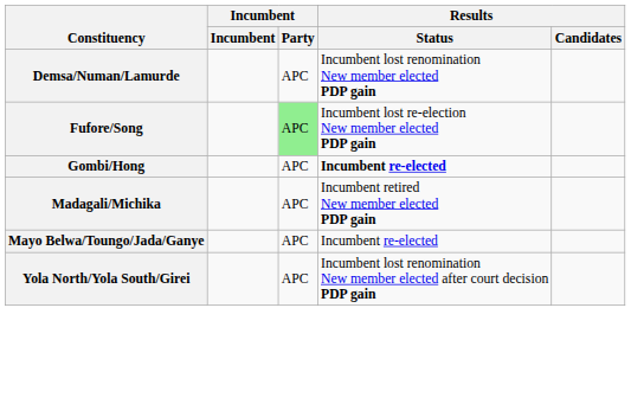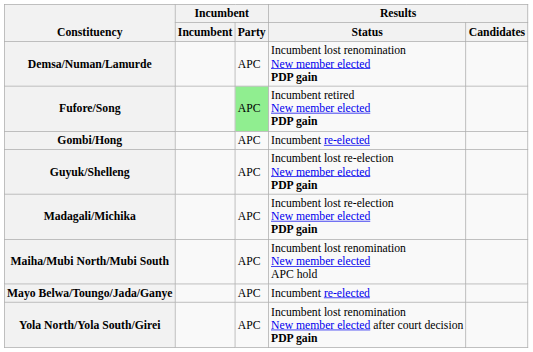 <table class="wikitable sortable">
 <tr valign=bottom>
 <th rowspan=2>Constituency</th>
 <th colspan=2>Incumbent</th>
 <th colspan=2>Results</th>
 </tr>
 <tr valign=bottom>
 <th>Incumbent</th>
 <th>Party</th>
 <th>Status</th>
 <th>Candidates</th>
 </tr>
 <tr>
 <th>Demsa/Numan/Lamurde</th>
 <td></td>
 <td>APC</td>
 <td>Incumbent lost renomination<br><a href='#'>New member elected</a><br><strong>PDP gain</strong></td>
 <td nowrap></td>
 </tr>
 <tr>
 <th>Fufore/Song</th>
 <td></td>
 <td style="background: lightgreen;">APC</td>
-<td>Incumbent lost re-election<br><a href='#'>New member elected</a><br><strong>PDP gain</strong></td>
+<td>Incumbent retired<br><a href='#'>New member elected</a><br><strong>PDP gain</strong></td>
 <td nowrap></td>
 </tr>
 <tr>
 <th>Gombi/Hong</th>
 <td></td>
 <td>APC</td>
-<td><strong>Incumbent <a href='#'>re-elected</a></strong></td>
+<td>Incumbent <a href='#'>re-elected</a></td>
+<td nowrap></td>
+</tr>
+<tr>
+<th>Guyuk/Shelleng</th>
+<td></td>
+<td>APC</td>
+<td>Incumbent lost re-election<br><a href='#'>New member elected</a><br><strong>PDP gain</strong></td>
 <td nowrap></td>
 </tr>
 <tr>
 <th>Madagali/Michika</th>
 <td></td>
 <td>APC</td>
-<td>Incumbent retired<br><a href='#'>New member elected</a><br><strong>PDP gain</strong></td>
+<td>Incumbent lost re-election<br><a href='#'>New member elected</a><br><strong>PDP gain</strong></td>
+<td nowrap></td>
+</tr>
+<tr>
+<th>Maiha/Mubi North/Mubi South</th>
+<td></td>
+<td>APC</td>
+<td>Incumbent lost renomination<br><a href='#'>New member elected</a><br>APC hold</td>
 <td nowrap></td>
 </tr>
 <tr>
 <th>Mayo Belwa/Toungo/Jada/Ganye</th>
 <td></td>
 <td>APC</td>
 <td>Incumbent <a href='#'>re-elected</a></td>
 <td nowrap></td>
 </tr>
 <tr>
 <th>Yola North/Yola South/Girei</th>
 <td></td>
 <td>APC</td>
 <td>Incumbent lost renomination<br><a href='#'>New member elected</a> after court decision<br><strong>PDP gain</strong></td>
 <td nowrap></td>
 </tr>
 </table>
